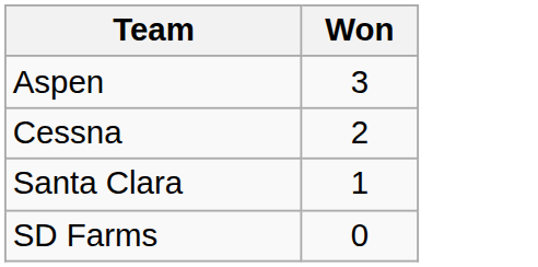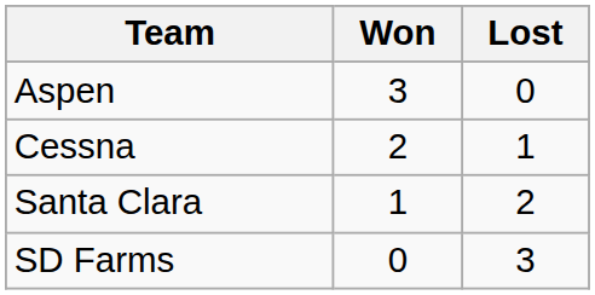 <table class="wikitable">
 <tr>
 <th width=140px>Team</th>
 <th width=50px>Won</th>
+<th width=50px>Lost</th>
 </tr>
 <tr>
 <td>Aspen</td>
 <td align=center>3</td>
+<td align=center>0</td>
 </tr>
 <tr>
 <td>Cessna</td>
 <td align=center>2</td>
+<td align=center>1</td>
 </tr>
 <tr>
 <td>Santa Clara</td>
 <td align=center>1</td>
+<td align=center>2</td>
 </tr>
 <tr>
 <td>SD Farms</td>
 <td align=center>0</td>
+<td align=center>3</td>
 </tr>
 </table>
